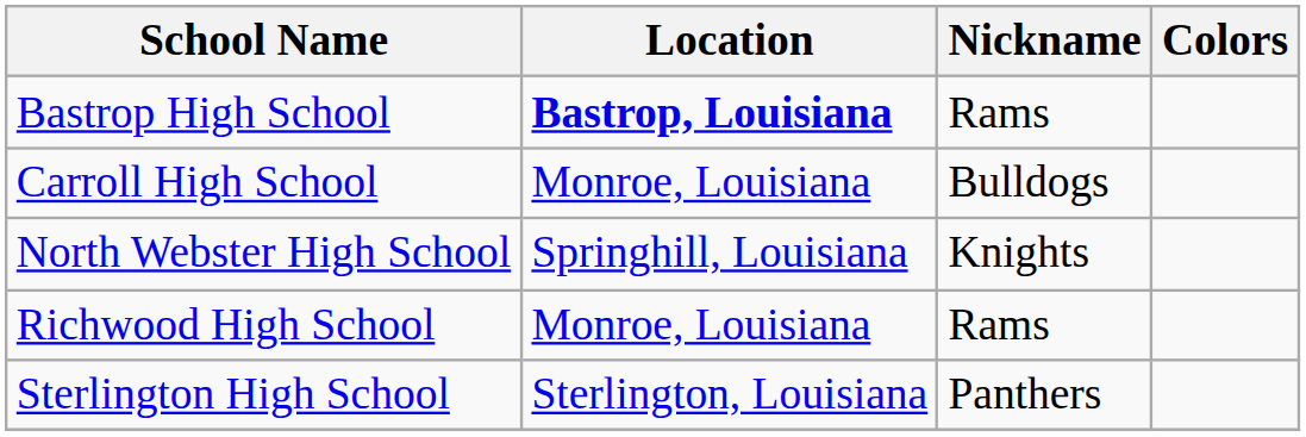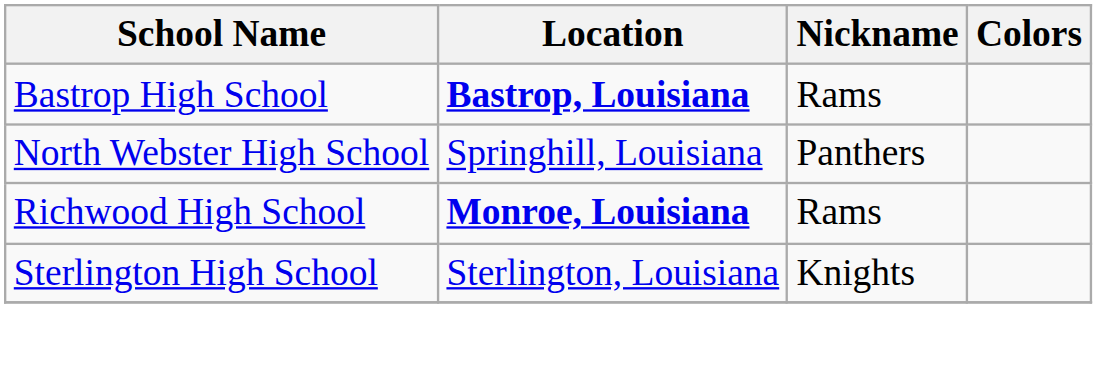 <table class="wikitable">
 <tr>
 <th>School Name</th>
 <th>Location</th>
 <th>Nickname</th>
 <th>Colors</th>
 </tr>
 <tr>
 <td><a href='#'>Bastrop High School</a></td>
 <td><strong><a href='#'>Bastrop, Louisiana</a></strong></td>
 <td>Rams</td>
 <td> </td>
 </tr>
 <tr>
-<td><a href='#'>Carroll High School</a></td>
-<td><a href='#'>Monroe, Louisiana</a></td>
-<td>Bulldogs</td>
-<td> </td>
-</tr>
-<tr>
 <td><a href='#'>North Webster High School</a></td>
 <td><a href='#'>Springhill, Louisiana</a></td>
-<td>Knights</td>
+<td>Panthers</td>
 <td>  </td>
 </tr>
 <tr>
 <td><a href='#'>Richwood High School</a></td>
-<td><a href='#'>Monroe, Louisiana</a></td>
+<td><strong><a href='#'>Monroe, Louisiana</a></strong></td>
 <td>Rams</td>
 <td> </td>
 </tr>
 <tr>
 <td><a href='#'>Sterlington High School</a></td>
 <td><a href='#'>Sterlington, Louisiana</a></td>
-<td>Panthers</td>
+<td>Knights</td>
 <td> </td>
 </tr>
 <tr>
 </tr>
 </table>
